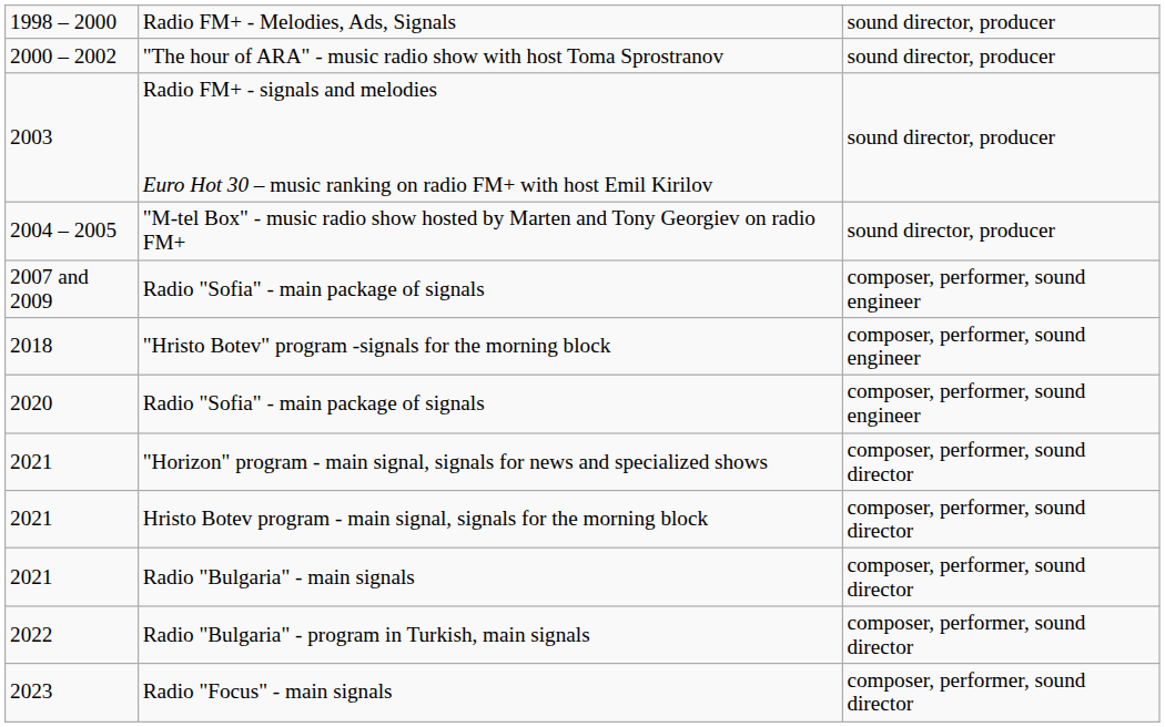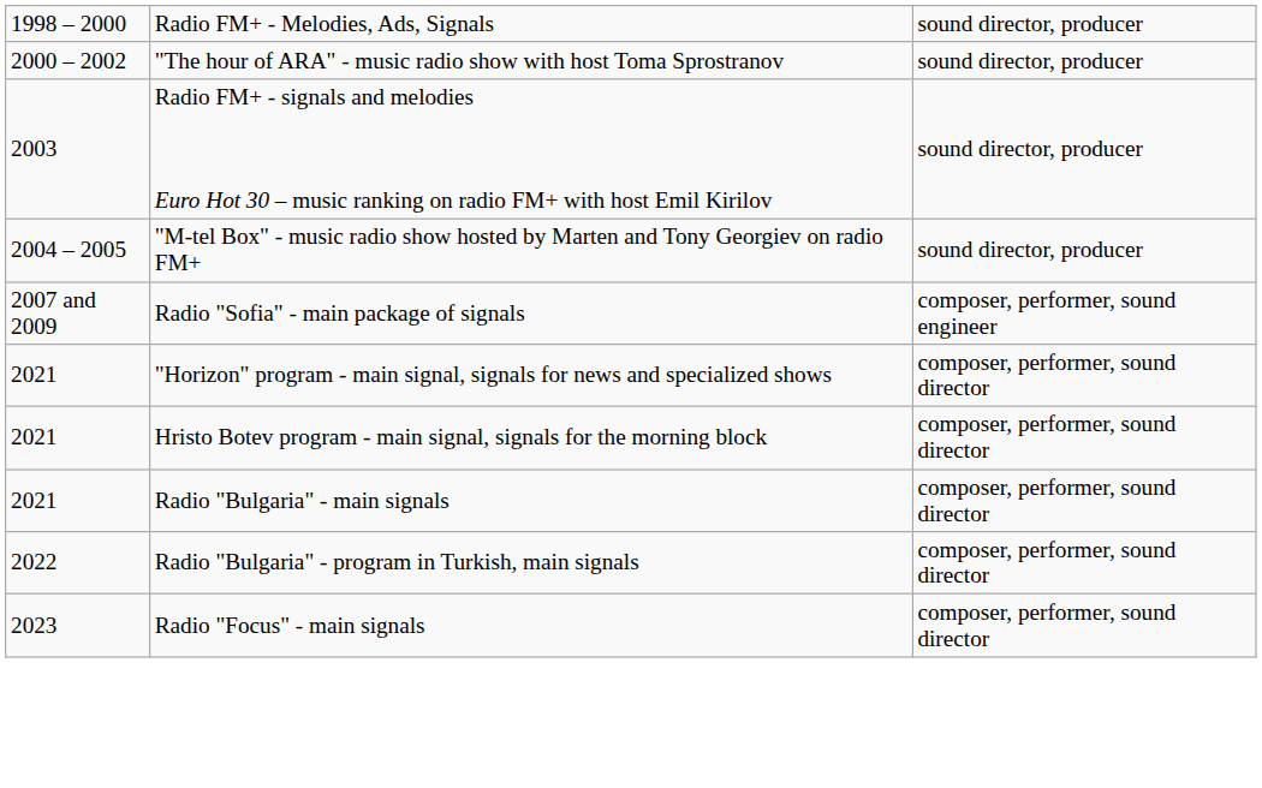 <table class="wikitable sortable">
 <tr>
 <td>1998 – 2000</td>
 <td>Radio FM+ - Melodies, Ads, Signals</td>
 <td>sound director, producer</td>
 </tr>
 <tr>
 <td>2000 – 2002</td>
 <td>"The hour of ARA" - music radio show with host Toma Sprostranov</td>
 <td>sound director, producer</td>
 </tr>
 <tr>
 <td>2003</td>
 <td>Radio FM+ - signals and melodies<br><br><br><br> <em>Euro Hot 30</em> – music ranking on radio FM+ with host Emil Kirilov</td>
 <td>sound director, producer</td>
 </tr>
 <tr>
 <td>2004 – 2005</td>
 <td>"M-tel Box" - music radio show hosted by Marten and Tony Georgiev on radio FM+</td>
 <td>sound director, producer</td>
 </tr>
 <tr>
 <td>2007 and 2009</td>
-<td>Radio "Sofia" - main package of signals</td>
-<td>composer, performer, sound engineer</td>
-</tr>
-<tr>
-<td>2018</td>
-<td>"Hristo Botev" program -signals for the morning block</td>
-<td>composer, performer, sound engineer</td>
-</tr>
-<tr>
-<td>2020</td>
 <td>Radio "Sofia" - main package of signals</td>
 <td>composer, performer, sound engineer</td>
 </tr>
 <tr>
 <td>2021</td>
 <td>"Horizon" program - main signal, signals for news and specialized shows</td>
 <td>composer, performer, sound director</td>
 </tr>
 <tr>
 <td>2021</td>
 <td>Hristo Botev program - main signal, signals for the morning block</td>
 <td>composer, performer, sound director</td>
 </tr>
 <tr>
 <td>2021</td>
 <td>Radio "Bulgaria" - main signals</td>
 <td>composer, performer, sound director</td>
 </tr>
 <tr>
 <td>2022</td>
 <td>Radio "Bulgaria" - program in Turkish, main signals</td>
 <td>composer, performer, sound director</td>
 </tr>
 <tr>
 <td>2023</td>
 <td>Radio "Focus" - main signals</td>
 <td>composer, performer, sound director</td>
 </tr>
 </table>
